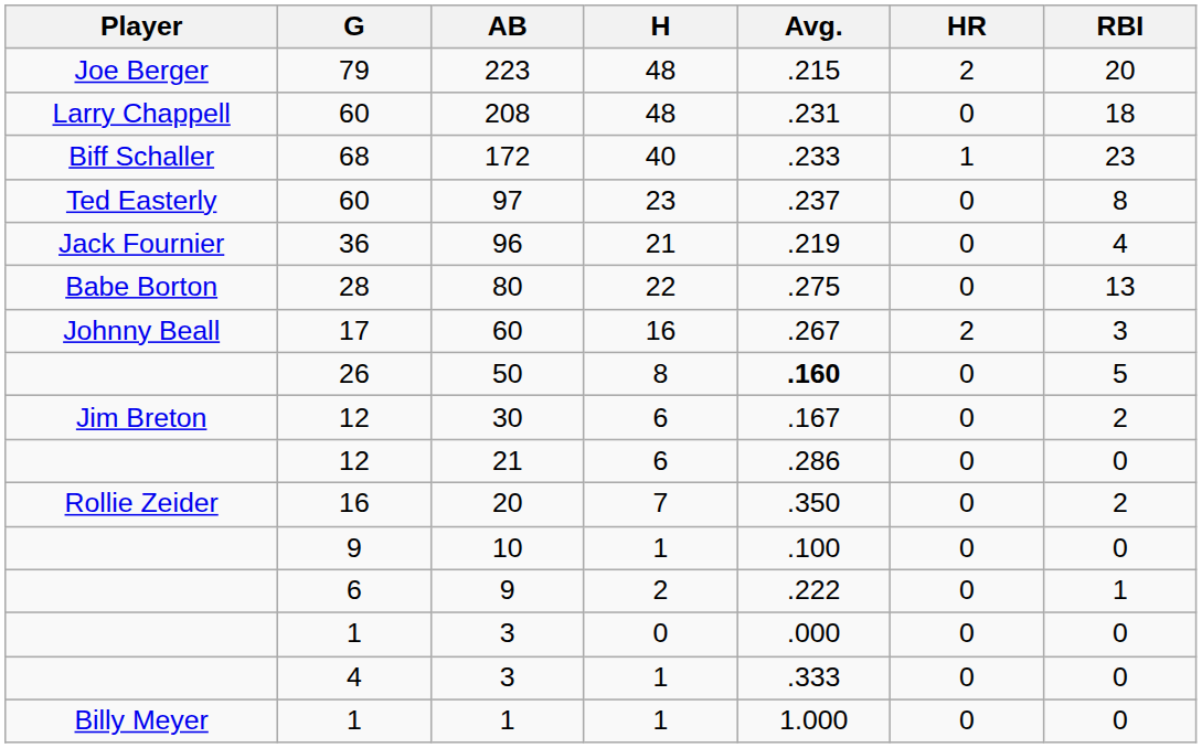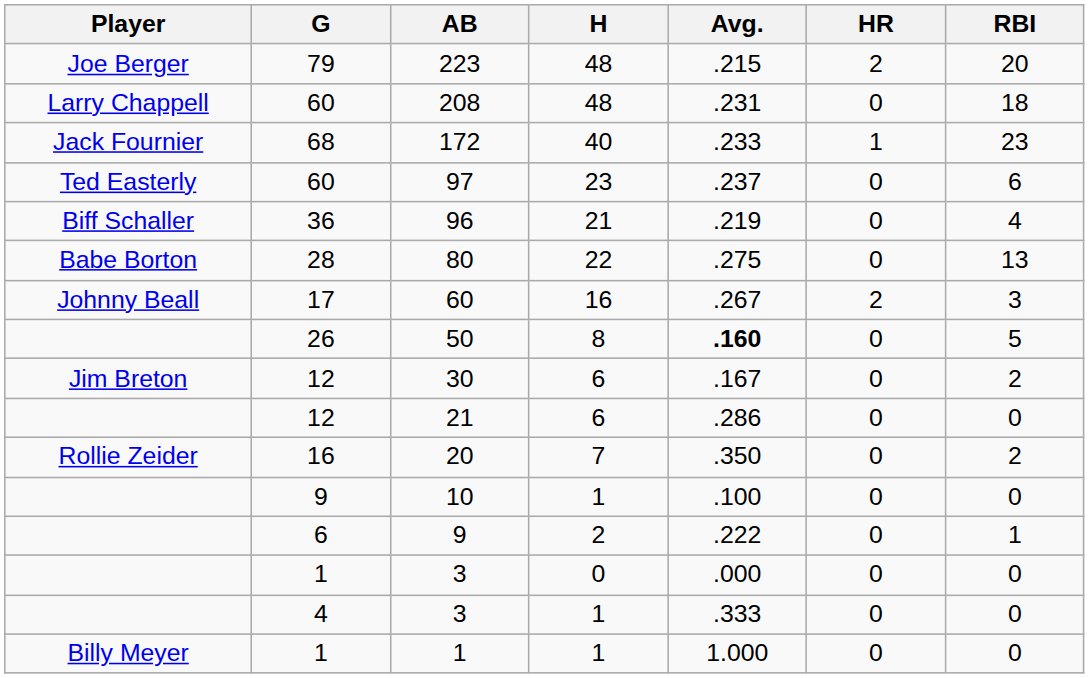 <table class="wikitable sortable">
 <tr>
 <th bgcolor="#DDDDFF" width="16%">Player</th>
 <th bgcolor="#DDDDFF" width="9%">G</th>
 <th bgcolor="#DDDDFF" width="9%">AB</th>
 <th bgcolor="#DDDDFF" width="9%">H</th>
 <th bgcolor="#DDDDFF" width="9%">Avg.</th>
 <th bgcolor="#DDDDFF" width="9%">HR</th>
 <th bgcolor="#DDDDFF" width="9%">RBI</th>
 </tr>
 <tr align="center">
 <td><a href='#'>Joe Berger</a></td>
 <td>79</td>
 <td>223</td>
 <td>48</td>
 <td>.215</td>
 <td>2</td>
 <td>20</td>
 </tr>
 <tr align=center>
 <td><a href='#'>Larry Chappell</a></td>
 <td>60</td>
 <td>208</td>
 <td>48</td>
 <td>.231</td>
 <td>0</td>
 <td>18</td>
 </tr>
 <tr align=center>
-<td><a href='#'>Biff Schaller</a></td>
+<td><a href='#'>Jack Fournier</a></td>
 <td>68</td>
 <td>172</td>
 <td>40</td>
 <td>.233</td>
 <td>1</td>
 <td>23</td>
 </tr>
 <tr align=center>
 <td><a href='#'>Ted Easterly</a></td>
 <td>60</td>
 <td>97</td>
 <td>23</td>
 <td>.237</td>
 <td>0</td>
-<td>8</td>
+<td>6</td>
 </tr>
 <tr align=center>
-<td><a href='#'>Jack Fournier</a></td>
+<td><a href='#'>Biff Schaller</a></td>
 <td>36</td>
 <td>96</td>
 <td>21</td>
 <td>.219</td>
 <td>0</td>
 <td>4</td>
 </tr>
 <tr align=center>
 <td><a href='#'>Babe Borton</a></td>
 <td>28</td>
 <td>80</td>
 <td>22</td>
 <td>.275</td>
 <td>0</td>
 <td>13</td>
 </tr>
 <tr align=center>
 <td><a href='#'>Johnny Beall</a></td>
 <td>17</td>
 <td>60</td>
 <td>16</td>
 <td>.267</td>
 <td>2</td>
 <td>3</td>
 </tr>
 <tr align=center>
 <td></td>
 <td>26</td>
 <td>50</td>
 <td>8</td>
 <td><strong>.160</strong></td>
 <td>0</td>
 <td>5</td>
 </tr>
 <tr align="center">
 <td><a href='#'>Jim Breton</a></td>
 <td>12</td>
 <td>30</td>
 <td>6</td>
 <td>.167</td>
 <td>0</td>
 <td>2</td>
 </tr>
 <tr align=center>
 <td></td>
 <td>12</td>
 <td>21</td>
 <td>6</td>
 <td>.286</td>
 <td>0</td>
 <td>0</td>
 </tr>
 <tr align="center">
 <td><a href='#'>Rollie Zeider</a></td>
 <td>16</td>
 <td>20</td>
 <td>7</td>
 <td>.350</td>
 <td>0</td>
 <td>2</td>
 </tr>
 <tr align=center>
 <td></td>
 <td>9</td>
 <td>10</td>
 <td>1</td>
 <td>.100</td>
 <td>0</td>
 <td>0</td>
 </tr>
 <tr align="center">
 <td></td>
 <td>6</td>
 <td>9</td>
 <td>2</td>
 <td>.222</td>
 <td>0</td>
 <td>1</td>
 </tr>
 <tr align="center">
 <td></td>
 <td>1</td>
 <td>3</td>
 <td>0</td>
 <td>.000</td>
 <td>0</td>
 <td>0</td>
 </tr>
 <tr align="center">
 <td></td>
 <td>4</td>
 <td>3</td>
 <td>1</td>
 <td>.333</td>
 <td>0</td>
 <td>0</td>
 </tr>
 <tr align="center">
 <td><a href='#'>Billy Meyer</a></td>
 <td>1</td>
 <td>1</td>
 <td>1</td>
 <td>1.000</td>
 <td>0</td>
 <td>0</td>
 </tr>
 </table>
